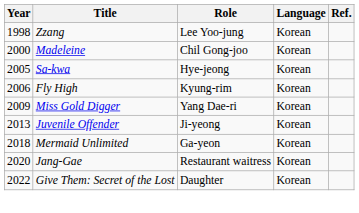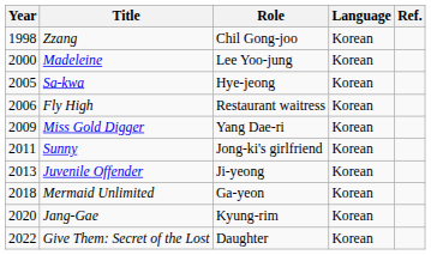 <table class="wikitable">
 <tr>
 <th>Year</th>
 <th>Title</th>
 <th>Role</th>
 <th>Language</th>
 <th>Ref.</th>
 </tr>
 <tr>
 <td>1998</td>
 <td><em>Zzang</em></td>
-<td>Lee Yoo-jung</td>
+<td>Chil Gong-joo</td>
 <td>Korean</td>
 <td></td>
 </tr>
 <tr>
 <td>2000</td>
 <td><em><a href='#'>Madeleine</a></em></td>
-<td>Chil Gong-joo</td>
+<td>Lee Yoo-jung</td>
 <td>Korean</td>
 <td></td>
 </tr>
 <tr>
 <td>2005</td>
 <td><em><a href='#'>Sa-kwa</a></em></td>
 <td>Hye-jeong</td>
 <td>Korean</td>
 <td></td>
 </tr>
 <tr>
 <td>2006</td>
 <td><em>Fly High</em></td>
-<td>Kyung-rim</td>
+<td>Restaurant waitress</td>
 <td>Korean</td>
 <td></td>
 </tr>
 <tr>
 <td>2009</td>
 <td><em><a href='#'>Miss Gold Digger</a></em></td>
 <td>Yang Dae-ri</td>
+<td>Korean</td>
+<td></td>
+</tr>
+<tr>
+<td>2011</td>
+<td><em><a href='#'>Sunny</a></em></td>
+<td>Jong-ki's girlfriend</td>
 <td>Korean</td>
 <td></td>
 </tr>
 <tr>
 <td>2013</td>
 <td><em><a href='#'>Juvenile Offender</a></em></td>
 <td>Ji-yeong</td>
 <td>Korean</td>
 <td></td>
 </tr>
 <tr>
 <td>2018</td>
 <td><em>Mermaid Unlimited</em></td>
 <td>Ga-yeon</td>
 <td>Korean</td>
 <td></td>
 </tr>
 <tr>
 <td>2020</td>
 <td><em>Jang-Gae</em></td>
-<td>Restaurant waitress</td>
+<td>Kyung-rim</td>
 <td>Korean</td>
 <td></td>
 </tr>
 <tr>
 <td>2022</td>
 <td><em>Give Them: Secret of the Lost</em></td>
 <td>Daughter</td>
 <td>Korean</td>
 <td></td>
 </tr>
 </table>
